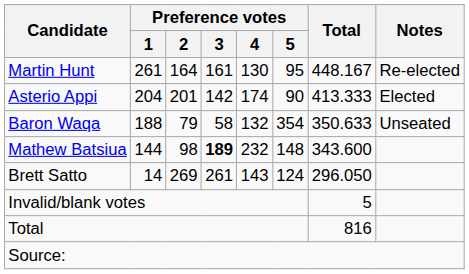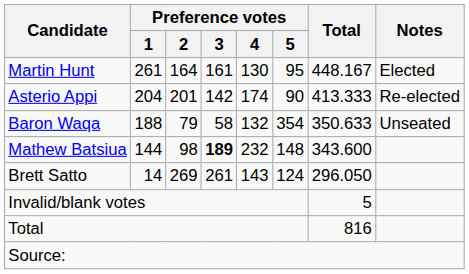 <table class=wikitable style=text-align:right>
 <tr>
 <th rowspan=2>Candidate</th>
 <th colspan=5>Preference votes</th>
 <th rowspan=2>Total</th>
 <th rowspan=2>Notes</th>
 </tr>
 <tr>
 <th>1</th>
 <th>2</th>
 <th>3</th>
 <th>4</th>
 <th>5</th>
 </tr>
 <tr>
 <td align=left><a href='#'>Martin Hunt</a></td>
 <td>261</td>
 <td>164</td>
 <td>161</td>
 <td>130</td>
 <td>95</td>
 <td>448.167</td>
-<td align=left>Re-elected</td>
+<td align=left>Elected</td>
 </tr>
 <tr>
 <td align=left><a href='#'>Asterio Appi</a></td>
 <td>204</td>
 <td>201</td>
 <td>142</td>
 <td>174</td>
 <td>90</td>
 <td>413.333</td>
-<td align=left>Elected</td>
+<td align=left>Re-elected</td>
 </tr>
 <tr>
 <td align=left><a href='#'>Baron Waqa</a></td>
 <td>188</td>
 <td>79</td>
 <td>58</td>
 <td>132</td>
 <td>354</td>
 <td>350.633</td>
 <td align=left>Unseated</td>
 </tr>
 <tr>
 <td align=left><a href='#'>Mathew Batsiua</a></td>
 <td>144</td>
 <td>98</td>
 <td><strong>189</strong></td>
 <td>232</td>
 <td>148</td>
 <td>343.600</td>
 <td></td>
 </tr>
 <tr>
 <td align=left>Brett Satto</td>
 <td>14</td>
 <td>269</td>
 <td>261</td>
 <td>143</td>
 <td>124</td>
 <td>296.050</td>
 <td></td>
 </tr>
 <tr>
 <td align=left colspan=6>Invalid/blank votes</td>
 <td>5</td>
 <td></td>
 </tr>
 <tr>
 <td align=left colspan=6>Total</td>
 <td>816</td>
 <td></td>
 </tr>
 <tr>
 <td align=left colspan=14>Source: </td>
 </tr>
 </table>
